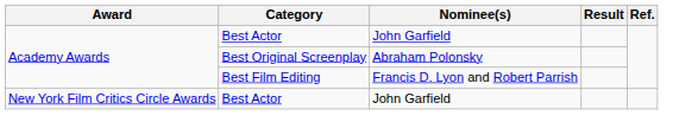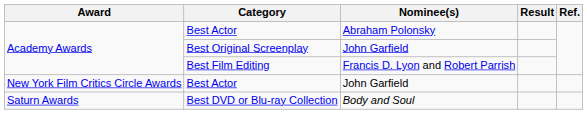 <table class="wikitable plainrowheaders">
 <tr>
 <th>Award</th>
 <th>Category</th>
 <th>Nominee(s)</th>
 <th>Result</th>
 <th>Ref.</th>
 </tr>
 <tr>
 <td rowspan="3"><a href='#'>Academy Awards</a></td>
 <td><a href='#'>Best Actor</a></td>
-<td><a href='#'>John Garfield</a></td>
+<td><a href='#'>Abraham Polonsky</a></td>
 <td></td>
 <td align="center" rowspan="3"></td>
 </tr>
 <tr>
 <td><a href='#'>Best Original Screenplay</a></td>
-<td><a href='#'>Abraham Polonsky</a></td>
+<td><a href='#'>John Garfield</a></td>
 <td></td>
 </tr>
 <tr>
 <td><a href='#'>Best Film Editing</a></td>
 <td><a href='#'>Francis D. Lyon</a> and <a href='#'>Robert Parrish</a></td>
 <td></td>
 </tr>
 <tr>
 <td><a href='#'>New York Film Critics Circle Awards</a></td>
 <td><a href='#'>Best Actor</a></td>
 <td>John Garfield</td>
 <td></td>
 <td align="center"></td>
 </tr>
+<tr>
+<td><a href='#'>Saturn Awards</a></td>
+<td><a href='#'>Best DVD or Blu-ray Collection</a></td>
+<td><em>Body and Soul</em></td>
+<td></td>
+<td align="center"></td>
+</tr>
 </table>
